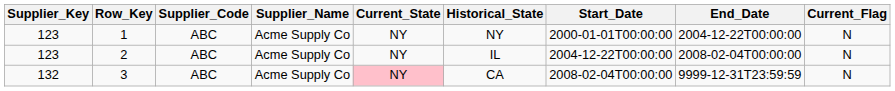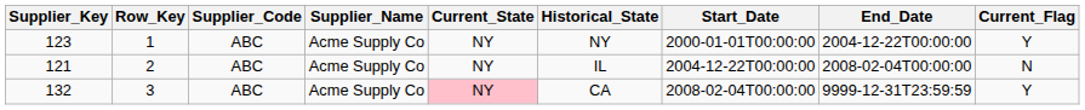 <table class="wikitable" style="text-align:center">
 <tr>
 <th>Supplier_Key</th>
 <th>Row_Key</th>
 <th>Supplier_Code</th>
 <th>Supplier_Name</th>
 <th>Current_State</th>
 <th>Historical_State</th>
 <th>Start_Date</th>
 <th>End_Date</th>
 <th>Current_Flag</th>
 </tr>
 <tr>
 <td>123</td>
 <td>1</td>
 <td>ABC</td>
 <td>Acme Supply Co</td>
 <td>NY</td>
 <td>NY</td>
 <td>2000-01-01T00:00:00</td>
 <td>2004-12-22T00:00:00</td>
-<td>N</td>
+<td>Y</td>
 </tr>
 <tr>
-<td>123</td>
+<td>121</td>
 <td>2</td>
 <td>ABC</td>
 <td>Acme Supply Co</td>
 <td>NY</td>
 <td>IL</td>
 <td>2004-12-22T00:00:00</td>
 <td>2008-02-04T00:00:00</td>
 <td>N</td>
 </tr>
 <tr>
 <td>132</td>
 <td>3</td>
 <td>ABC</td>
 <td>Acme Supply Co</td>
 <td style="background: pink;">NY</td>
 <td>CA</td>
 <td>2008-02-04T00:00:00</td>
 <td>9999-12-31T23:59:59</td>
-<td>N</td>
+<td>Y</td>
 </tr>
 </table>
